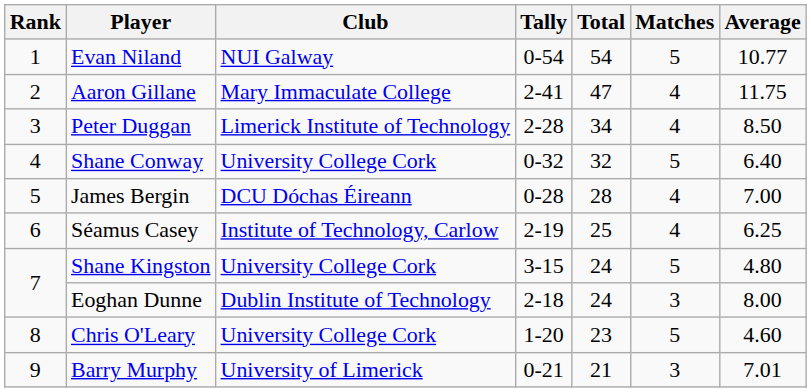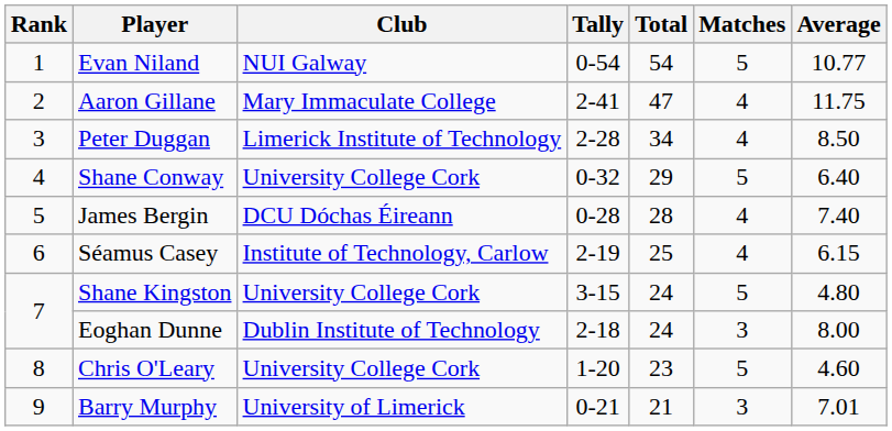 <table class="wikitable">
 <tr>
 <th>Rank</th>
 <th>Player</th>
 <th>Club</th>
 <th>Tally</th>
 <th>Total</th>
 <th>Matches</th>
 <th>Average</th>
 </tr>
 <tr>
 <td rowspan=1 align=center>1</td>
 <td><a href='#'>Evan Niland</a></td>
 <td><a href='#'>NUI Galway</a></td>
 <td align=center>0-54</td>
 <td align=center>54</td>
 <td align=center>5</td>
 <td align=center>10.77</td>
 </tr>
 <tr>
 <td rowspan=1 align=center>2</td>
 <td><a href='#'>Aaron Gillane</a></td>
 <td><a href='#'>Mary Immaculate College</a></td>
 <td align=center>2-41</td>
 <td align=center>47</td>
 <td align=center>4</td>
 <td align=center>11.75</td>
 </tr>
 <tr>
 <td rowspan=1 align=center>3</td>
 <td><a href='#'>Peter Duggan</a></td>
 <td><a href='#'>Limerick Institute of Technology</a></td>
 <td align=center>2-28</td>
 <td align=center>34</td>
 <td align=center>4</td>
 <td align=center>8.50</td>
 </tr>
 <tr>
 <td rowspan=1 align=center>4</td>
 <td><a href='#'>Shane Conway</a></td>
 <td><a href='#'>University College Cork</a></td>
 <td align=center>0-32</td>
-<td align=center>32</td>
+<td align=center>29</td>
 <td align=center>5</td>
 <td align=center>6.40</td>
 </tr>
 <tr>
 <td rowspan=1 align=center>5</td>
 <td>James Bergin</td>
 <td><a href='#'>DCU Dóchas Éireann</a></td>
 <td align=center>0-28</td>
 <td align=center>28</td>
 <td align=center>4</td>
-<td align=center>7.00</td>
+<td align=center>7.40</td>
 </tr>
 <tr>
 <td rowspan=1 align=center>6</td>
 <td>Séamus Casey</td>
 <td><a href='#'>Institute of Technology, Carlow</a></td>
 <td align=center>2-19</td>
 <td align=center>25</td>
 <td align=center>4</td>
-<td align=center>6.25</td>
+<td align=center>6.15</td>
 </tr>
 <tr>
 <td rowspan=2 align=center>7</td>
 <td><a href='#'>Shane Kingston</a></td>
 <td><a href='#'>University College Cork</a></td>
 <td align=center>3-15</td>
 <td align=center>24</td>
 <td align=center>5</td>
 <td align=center>4.80</td>
 </tr>
 <tr>
 <td>Eoghan Dunne</td>
 <td><a href='#'>Dublin Institute of Technology</a></td>
 <td align=center>2-18</td>
 <td align=center>24</td>
 <td align=center>3</td>
 <td align=center>8.00</td>
 </tr>
 <tr>
 <td rowspan=1 align=center>8</td>
 <td><a href='#'>Chris O'Leary</a></td>
 <td><a href='#'>University College Cork</a></td>
 <td align=center>1-20</td>
 <td align=center>23</td>
 <td align=center>5</td>
 <td align=center>4.60</td>
 </tr>
 <tr>
 <td rowspan=1 align=center>9</td>
 <td><a href='#'>Barry Murphy</a></td>
 <td><a href='#'>University of Limerick</a></td>
 <td align=center>0-21</td>
 <td align=center>21</td>
 <td align=center>3</td>
 <td align=center>7.01</td>
 </tr>
 </table>
